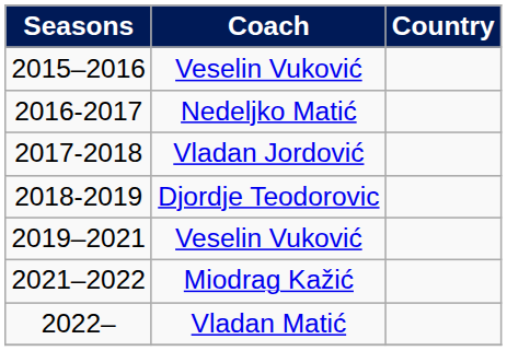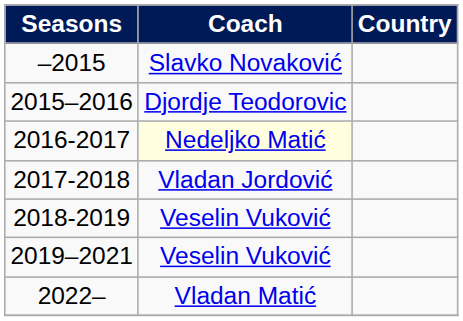 <table class="wikitable" style="text-align: center">
 <tr>
 <th style="color:#FFFFFF; background:#001A57">Seasons</th>
 <th style="color:#FFFFFF; background:#001A57">Coach</th>
 <th style="color:#FFFFFF; background:#001A57">Country</th>
 </tr>
 <tr>
+<td style="text-align: center">–2015</td>
+<td style="text-align: center"><a href='#'>Slavko Novaković</a></td>
+<td style="text-align: center"></td>
+</tr>
+<tr>
 <td style="text-align: center">2015–2016</td>
-<td style="text-align: center"><a href='#'>Veselin Vuković</a></td>
+<td style="text-align: center"><a href='#'>Djordje Teodorovic</a></td>
 <td style="text-align: center"></td>
 </tr>
 <tr>
 <td style="text-align: center">2016-2017</td>
-<td style="text-align: center"><a href='#'>Nedeljko Matić</a></td>
+<td style="background: lightyellow; text-align: center"><a href='#'>Nedeljko Matić</a></td>
 <td style="text-align: center"></td>
 </tr>
 <tr>
 <td style="text-align: center">2017-2018</td>
 <td style="text-align: center"><a href='#'>Vladan Jordović</a></td>
 <td style="text-align: center"></td>
 </tr>
 <tr>
 <td style="text-align: center">2018-2019</td>
-<td style="text-align: center"><a href='#'>Djordje Teodorovic</a></td>
+<td style="text-align: center"><a href='#'>Veselin Vuković</a></td>
 <td style="text-align: center"></td>
 </tr>
 <tr>
 <td style="text-align: center">2019–2021</td>
 <td style="text-align: center"><a href='#'>Veselin Vuković</a></td>
-<td style="text-align: center"></td>
-</tr>
-<tr>
-<td style="text-align: center">2021–2022</td>
-<td style="text-align: center"><a href='#'>Miodrag Kažić</a></td>
 <td style="text-align: center"></td>
 </tr>
 <tr>
 <td style="text-align: center">2022–</td>
 <td style="text-align: center"><a href='#'>Vladan Matić</a></td>
 <td style="text-align: center"></td>
 </tr>
 <tr>
 </tr>
 </table>
